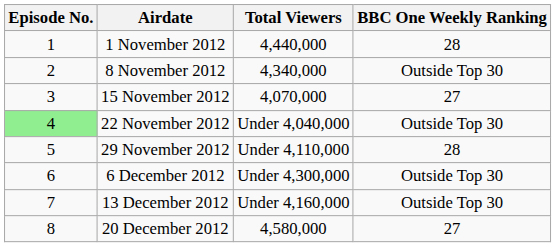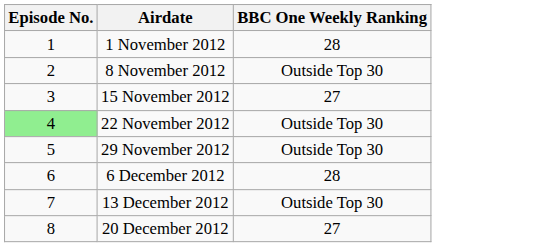 <table class="wikitable" style="text-align:center;">
 <tr>
 <th>Episode No.</th>
 <th>Airdate</th>
-<th>Total Viewers</th>
 <th>BBC One Weekly Ranking</th>
 </tr>
 <tr>
 <td>1</td>
 <td>1 November 2012</td>
-<td>4,440,000</td>
 <td>28</td>
 </tr>
 <tr>
 <td>2</td>
 <td>8 November 2012</td>
-<td>4,340,000</td>
 <td>Outside Top 30</td>
 </tr>
 <tr>
 <td>3</td>
 <td>15 November 2012</td>
-<td>4,070,000</td>
 <td>27</td>
 </tr>
 <tr>
 <td style="background: lightgreen;">4</td>
 <td>22 November 2012</td>
-<td>Under 4,040,000</td>
 <td>Outside Top 30</td>
 </tr>
 <tr>
 <td>5</td>
 <td>29 November 2012</td>
-<td>Under 4,110,000</td>
-<td>28</td>
+<td>Outside Top 30</td>
 </tr>
 <tr>
 <td>6</td>
 <td>6 December 2012</td>
-<td>Under 4,300,000</td>
-<td>Outside Top 30</td>
+<td>28</td>
 </tr>
 <tr>
 <td>7</td>
 <td>13 December 2012</td>
-<td>Under 4,160,000</td>
 <td>Outside Top 30</td>
 </tr>
 <tr>
 <td>8</td>
 <td>20 December 2012</td>
-<td>4,580,000</td>
 <td>27</td>
 </tr>
 </table>
